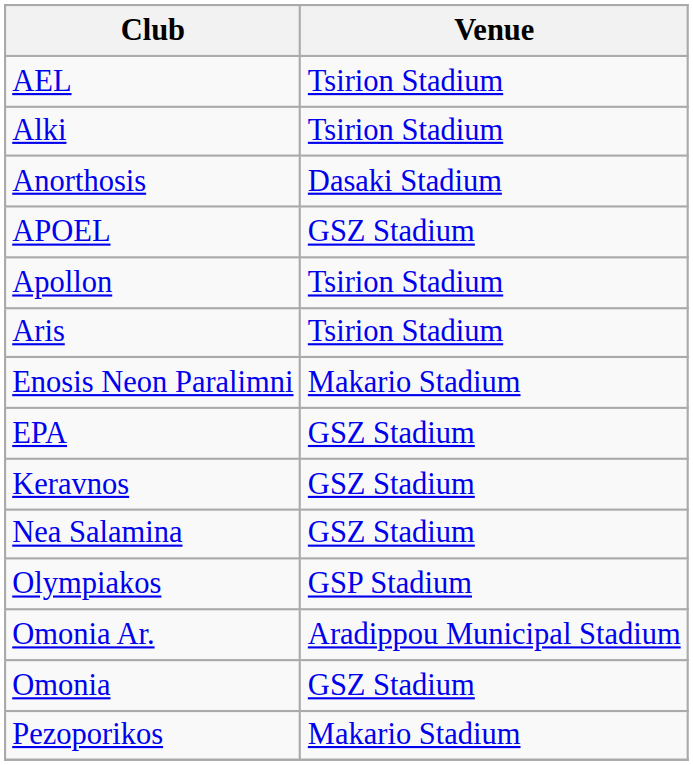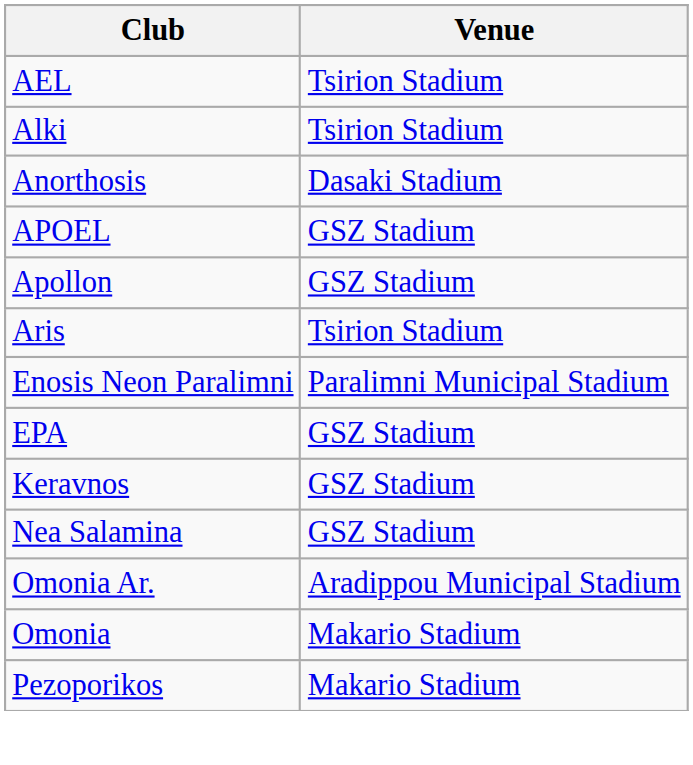 <table class="wikitable" style="font-size:90%">
 <tr>
 <th>Club</th>
 <th>Venue</th>
 </tr>
 <tr>
 <td><a href='#'>AEL</a></td>
 <td><a href='#'>Tsirion Stadium</a></td>
 </tr>
 <tr>
 <td><a href='#'>Alki</a></td>
 <td><a href='#'>Tsirion Stadium</a></td>
 </tr>
 <tr>
 <td><a href='#'>Anorthosis</a></td>
 <td><a href='#'>Dasaki Stadium</a></td>
 </tr>
 <tr>
 <td><a href='#'>APOEL</a></td>
 <td><a href='#'>GSZ Stadium</a></td>
 </tr>
 <tr>
 <td><a href='#'>Apollon</a></td>
-<td><a href='#'>Tsirion Stadium</a></td>
+<td><a href='#'>GSZ Stadium</a></td>
 </tr>
 <tr>
 <td><a href='#'>Aris</a></td>
 <td><a href='#'>Tsirion Stadium</a></td>
 </tr>
 <tr>
 <td><a href='#'>Enosis Neon Paralimni</a></td>
-<td><a href='#'>Makario Stadium</a></td>
+<td><a href='#'>Paralimni Municipal Stadium</a></td>
 </tr>
 <tr>
 <td><a href='#'>EPA</a></td>
 <td><a href='#'>GSZ Stadium</a></td>
 </tr>
 <tr>
 <td><a href='#'>Keravnos</a></td>
 <td><a href='#'>GSZ Stadium</a></td>
 </tr>
 <tr>
 <td><a href='#'>Nea Salamina</a></td>
 <td><a href='#'>GSZ Stadium</a></td>
 </tr>
 <tr>
-<td><a href='#'>Olympiakos</a></td>
-<td><a href='#'>GSP Stadium</a></td>
-</tr>
-<tr>
 <td><a href='#'>Omonia Ar.</a></td>
 <td><a href='#'>Aradippou Municipal Stadium</a></td>
 </tr>
 <tr>
 <td><a href='#'>Omonia</a></td>
-<td><a href='#'>GSZ Stadium</a></td>
+<td><a href='#'>Makario Stadium</a></td>
 </tr>
 <tr>
 <td><a href='#'>Pezoporikos</a></td>
 <td><a href='#'>Makario Stadium</a></td>
 </tr>
 <tr>
 </tr>
 </table>
